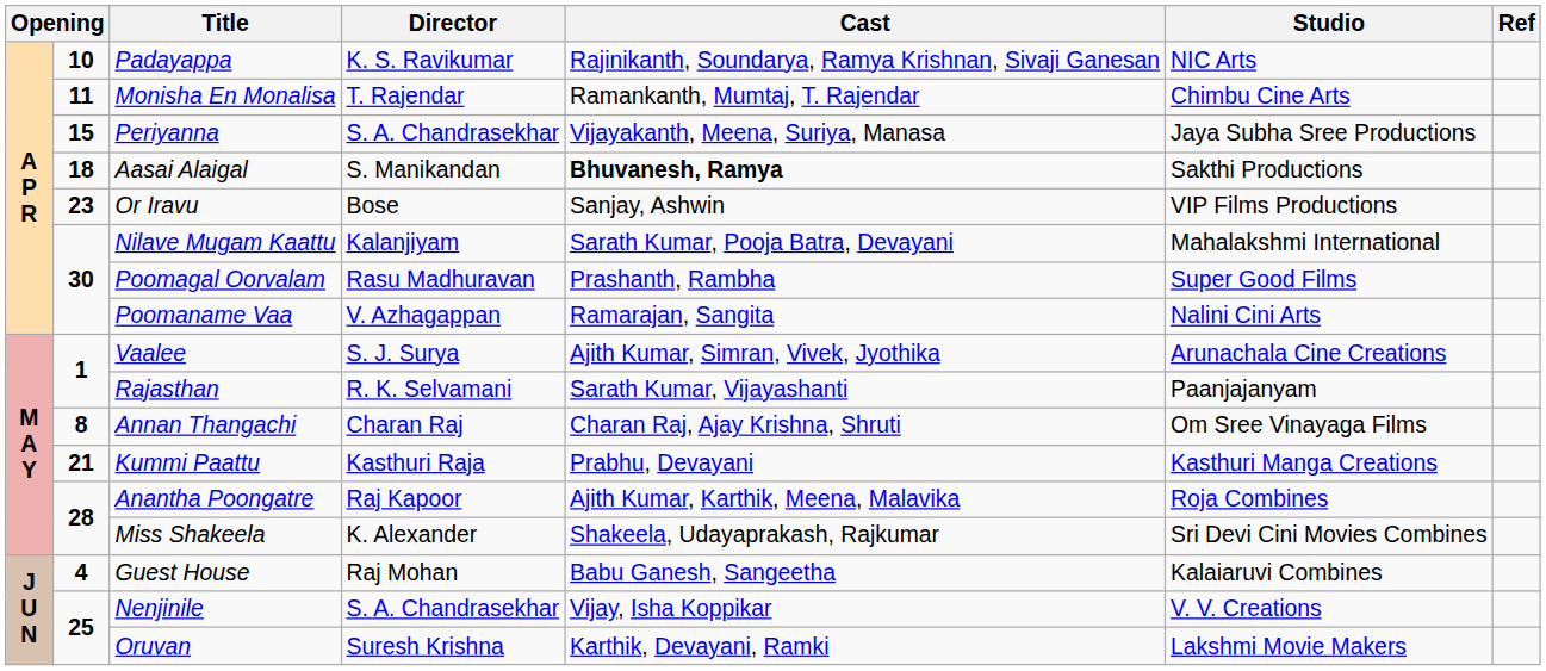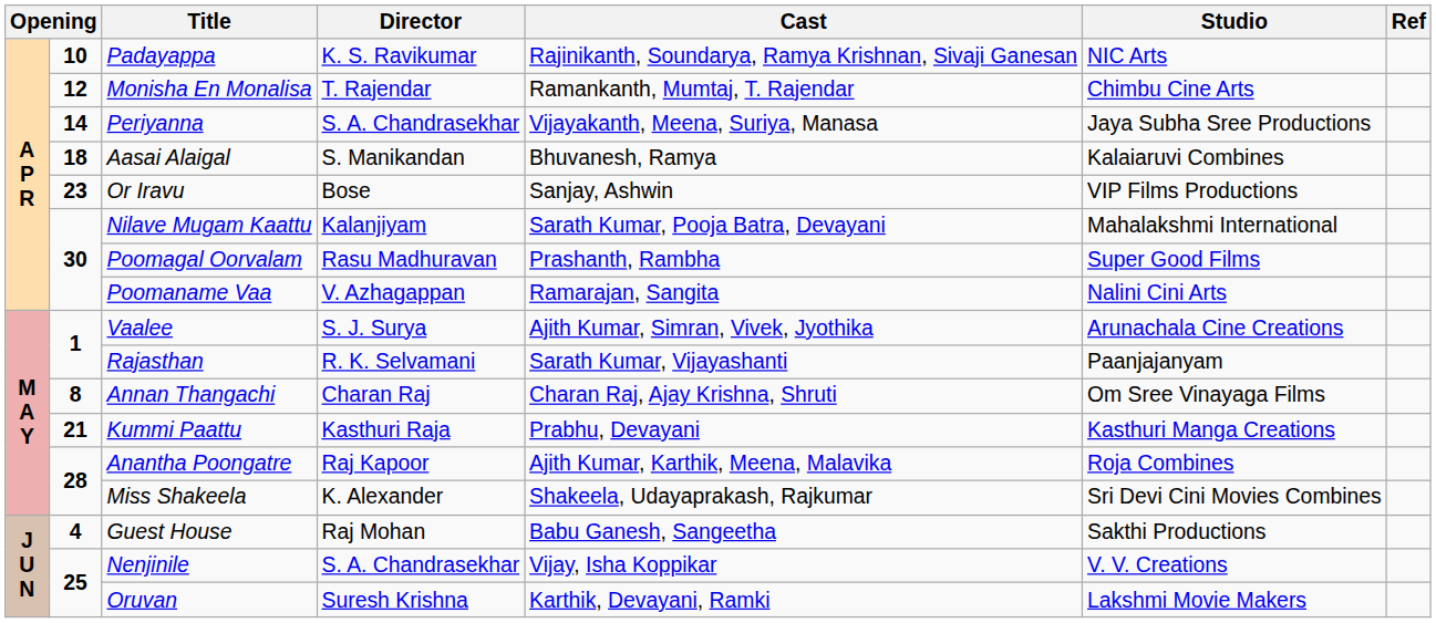 <table class="wikitable">
 <tr>
 <th colspan="2">Opening</th>
 <th>Title</th>
 <th>Director</th>
 <th>Cast</th>
 <th>Studio</th>
 <th>Ref</th>
 </tr>
 <tr --   April!="???">
 <td rowspan="8" valign="center" align="center" style="background:#FFDEAD;"><strong>A<br>P<br>R</strong></td>
 <td rowspan="1" align="center"><strong>10</strong></td>
 <td><em><a href='#'>Padayappa</a></em></td>
 <td><a href='#'>K. S. Ravikumar</a></td>
 <td><a href='#'>Rajinikanth</a>, <a href='#'>Soundarya</a>, <a href='#'>Ramya Krishnan</a>, <a href='#'>Sivaji Ganesan</a></td>
 <td><a href='#'>NIC Arts</a></td>
 <td></td>
 </tr>
 <tr -->
-<td rowspan="1" align="center"><strong>11</strong></td>
+<td rowspan="1" align="center"><strong>12</strong></td>
 <td><em><a href='#'>Monisha En Monalisa</a></em></td>
 <td><a href='#'>T. Rajendar</a></td>
 <td>Ramankanth, <a href='#'>Mumtaj</a>, <a href='#'>T. Rajendar</a></td>
 <td><a href='#'>Chimbu Cine Arts</a></td>
 <td></td>
 </tr>
 <tr -->
-<td rowspan="1" align="center"><strong>15</strong></td>
+<td rowspan="1" align="center"><strong>14</strong></td>
 <td><em><a href='#'>Periyanna</a></em></td>
 <td><a href='#'>S. A. Chandrasekhar</a></td>
 <td><a href='#'>Vijayakanth</a>, <a href='#'>Meena</a>, <a href='#'>Suriya</a>, Manasa</td>
 <td>Jaya Subha Sree Productions</td>
 <td></td>
 </tr>
 <tr -->
 <td rowspan="1" align="center"><strong>18</strong></td>
 <td><em>Aasai Alaigal</em></td>
 <td>S. Manikandan</td>
-<td><strong>Bhuvanesh, Ramya</strong></td>
-<td>Sakthi Productions</td>
+<td>Bhuvanesh, Ramya</td>
+<td>Kalaiaruvi  Combines</td>
 <td></td>
 </tr>
 <tr -->
 <td rowspan="1" align="center"><strong>23</strong></td>
 <td><em>Or Iravu</em></td>
 <td>Bose</td>
 <td>Sanjay, Ashwin</td>
 <td>VIP Films Productions</td>
 <td></td>
 </tr>
 <tr -->
 <td rowspan="3" align="center"><strong>30</strong></td>
 <td><em><a href='#'>Nilave Mugam Kaattu</a></em></td>
 <td><a href='#'>Kalanjiyam</a></td>
 <td><a href='#'>Sarath Kumar</a>, <a href='#'>Pooja Batra</a>, <a href='#'>Devayani</a></td>
 <td>Mahalakshmi International</td>
 <td></td>
 </tr>
 <tr -->
 <td><em><a href='#'>Poomagal Oorvalam</a></em></td>
 <td><a href='#'>Rasu Madhuravan</a></td>
 <td><a href='#'>Prashanth</a>, <a href='#'>Rambha</a></td>
 <td><a href='#'>Super Good Films</a></td>
 <td></td>
 </tr>
 <tr -->
 <td><em><a href='#'>Poomaname Vaa</a></em></td>
 <td><a href='#'>V. Azhagappan</a></td>
 <td><a href='#'>Ramarajan</a>, <a href='#'>Sangita</a></td>
 <td><a href='#'>Nalini Cini Arts</a></td>
 <td></td>
 </tr>
 <tr --   May!="???">
 <td rowspan="6" valign="center" align="center" style="background:#edafaf;"><strong>M<br>A<br>Y</strong></td>
 <td rowspan="2" align="center"><strong>1</strong></td>
 <td><em><a href='#'>Vaalee</a></em></td>
 <td><a href='#'>S. J. Surya</a></td>
 <td><a href='#'>Ajith Kumar</a>, <a href='#'>Simran</a>, <a href='#'>Vivek</a>, <a href='#'>Jyothika</a></td>
 <td><a href='#'>Arunachala Cine Creations</a></td>
 <td></td>
 </tr>
 <tr -->
 <td><em><a href='#'>Rajasthan</a></em></td>
 <td><a href='#'>R. K. Selvamani</a></td>
 <td><a href='#'>Sarath Kumar</a>, <a href='#'>Vijayashanti</a></td>
 <td>Paanjajanyam</td>
 <td></td>
 </tr>
 <tr>
 <td rowspan="1" align="center"><strong>8</strong></td>
 <td><em><a href='#'>Annan Thangachi</a></em></td>
 <td><a href='#'>Charan Raj</a></td>
 <td><a href='#'>Charan Raj</a>, <a href='#'>Ajay Krishna</a>, <a href='#'>Shruti</a></td>
 <td>Om Sree Vinayaga Films</td>
 <td></td>
 </tr>
 <tr -->
 <td rowspan="1" align="center"><strong>21</strong></td>
 <td><em><a href='#'>Kummi Paattu</a></em></td>
 <td><a href='#'>Kasthuri Raja</a></td>
 <td><a href='#'>Prabhu</a>, <a href='#'>Devayani</a></td>
 <td><a href='#'>Kasthuri Manga Creations</a></td>
 <td></td>
 </tr>
 <tr -->
 <td rowspan="2" align="center"><strong>28</strong></td>
 <td><em><a href='#'>Anantha Poongatre</a></em></td>
 <td><a href='#'>Raj Kapoor</a></td>
 <td><a href='#'>Ajith Kumar</a>, <a href='#'>Karthik</a>, <a href='#'>Meena</a>, <a href='#'>Malavika</a></td>
 <td><a href='#'>Roja Combines</a></td>
 <td></td>
 </tr>
 <tr>
 <td><em>Miss Shakeela</em></td>
 <td>K. Alexander</td>
 <td><a href='#'>Shakeela</a>, Udayaprakash, Rajkumar</td>
 <td>Sri Devi Cini Movies Combines</td>
 <td></td>
 </tr>
 <tr --   June!="???">
 <td rowspan="3" valign="center" align="center" style="background:#d9c1b0;"><strong>J<br>U<br>N</strong></td>
 <td rowspan="1" align="center"><strong>4</strong></td>
 <td><em>Guest House</em></td>
 <td>Raj Mohan</td>
 <td><a href='#'>Babu Ganesh</a>, <a href='#'>Sangeetha</a></td>
-<td>Kalaiaruvi  Combines</td>
+<td>Sakthi Productions</td>
 <td></td>
 </tr>
 <tr -->
 <td rowspan="2" align="center"><strong>25</strong></td>
 <td><em><a href='#'>Nenjinile</a></em></td>
 <td><a href='#'>S. A. Chandrasekhar</a></td>
 <td><a href='#'>Vijay</a>, <a href='#'>Isha Koppikar</a></td>
 <td><a href='#'>V. V. Creations</a></td>
 <td></td>
 </tr>
 <tr -->
 <td><em><a href='#'>Oruvan</a></em></td>
 <td><a href='#'>Suresh Krishna</a></td>
 <td><a href='#'>Karthik</a>, <a href='#'>Devayani</a>, <a href='#'>Ramki</a></td>
 <td><a href='#'>Lakshmi Movie Makers</a></td>
 <td></td>
 </tr>
 </table>
